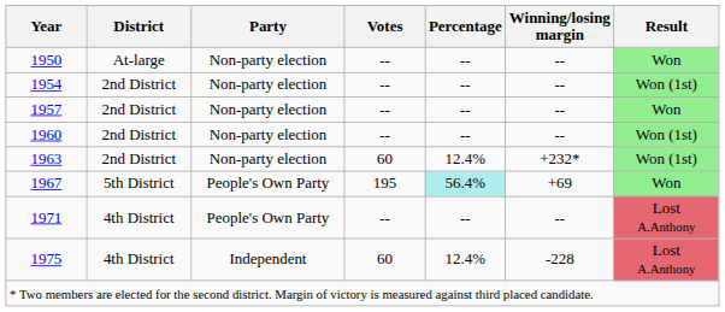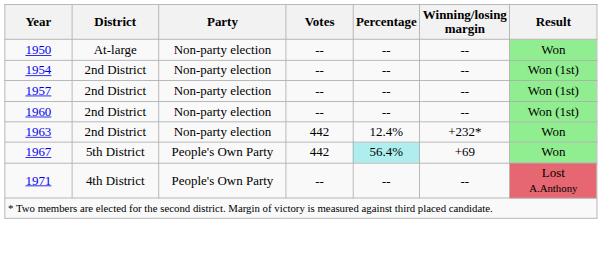 <table class="wikitable" style="margin: 1em auto 1em auto">
 <tr>
 <th align="center" width="75">Year</th>
 <th align="center" width="100">District</th>
 <th align="center" width="150">Party</th>
 <th align="center" width="75">Votes</th>
 <th align="center" width="75">Percentage</th>
 <th align="center" width="75">Winning/losing margin</th>
 <th align="center" width="100">Result</th>
 </tr>
 <tr>
 <td align="center"><a href='#'>1950</a></td>
 <td align="center">At-large</td>
 <td align="center">Non-party election</td>
 <td align="center">--</td>
 <td align="center">--</td>
 <td align="center">--</td>
 <td align="center" style="background: #90EE90;">Won</td>
 </tr>
 <tr>
 <td align="center"><a href='#'>1954</a></td>
 <td align="center">2nd District</td>
 <td align="center">Non-party election</td>
 <td align="center">--</td>
 <td align="center">--</td>
 <td align="center">--</td>
 <td align="center" style="background: #90EE90;">Won (1st)</td>
 </tr>
 <tr>
 <td align="center"><a href='#'>1957</a></td>
 <td align="center">2nd District</td>
 <td align="center">Non-party election</td>
 <td align="center">--</td>
 <td align="center">--</td>
 <td align="center">--</td>
-<td align="center" style="background: #90EE90;">Won</td>
+<td align="center" style="background: #90EE90;">Won (1st)</td>
 </tr>
 <tr>
 <td align="center"><a href='#'>1960</a></td>
 <td align="center">2nd District</td>
 <td align="center">Non-party election</td>
 <td align="center">--</td>
 <td align="center">--</td>
 <td align="center">--</td>
 <td align="center" style="background: #90EE90;">Won (1st)</td>
 </tr>
 <tr>
 <td align="center"><a href='#'>1963</a></td>
 <td align="center">2nd District</td>
 <td align="center">Non-party election</td>
-<td align="center">60</td>
+<td align="center">442</td>
 <td align="center">12.4%</td>
 <td align="center">+232*</td>
-<td align="center" style="background: #90EE90;">Won (1st)</td>
+<td align="center" style="background: #90EE90;">Won</td>
 </tr>
 <tr>
 <td align="center"><a href='#'>1967</a></td>
 <td align="center">5th District</td>
 <td align="center">People's Own Party</td>
-<td align="center">195</td>
+<td align="center">442</td>
 <td align="center" style="background: paleturquoise;">56.4%</td>
 <td align="center">+69</td>
 <td align="center" style="background: #90EE90;">Won</td>
 </tr>
 <tr>
 <td align="center"><a href='#'>1971</a></td>
 <td align="center">4th District</td>
 <td align="center">People's Own Party</td>
 <td align="center">--</td>
 <td align="center">--</td>
 <td align="center">--</td>
 <td align="center" style="background: #E66771;">Lost<br><small>A.Anthony</small></td>
 </tr>
 <tr>
-<td align="center"><a href='#'>1975</a></td>
-<td align="center">4th District</td>
-<td align="center">Independent</td>
-<td align="center">60</td>
-<td align="center">12.4%</td>
-<td align="center">-228</td>
-<td align="center" style="background: #E66771;">Lost<br><small>A.Anthony</small></td>
-</tr>
-<tr>
 <td colspan=7><small>* Two members are elected for the second district.  Margin of victory is measured against third placed candidate.</small></td>
 </tr>
 </table>
